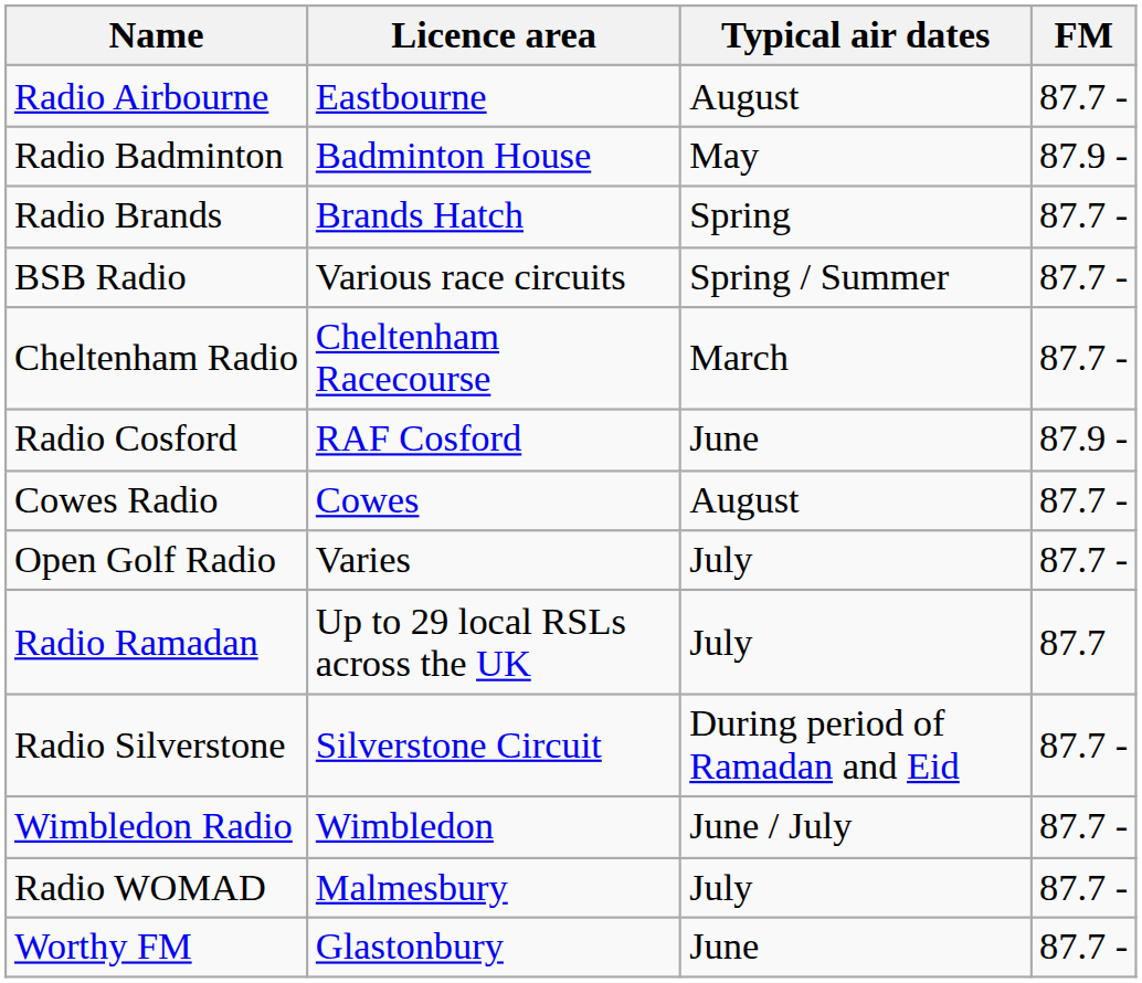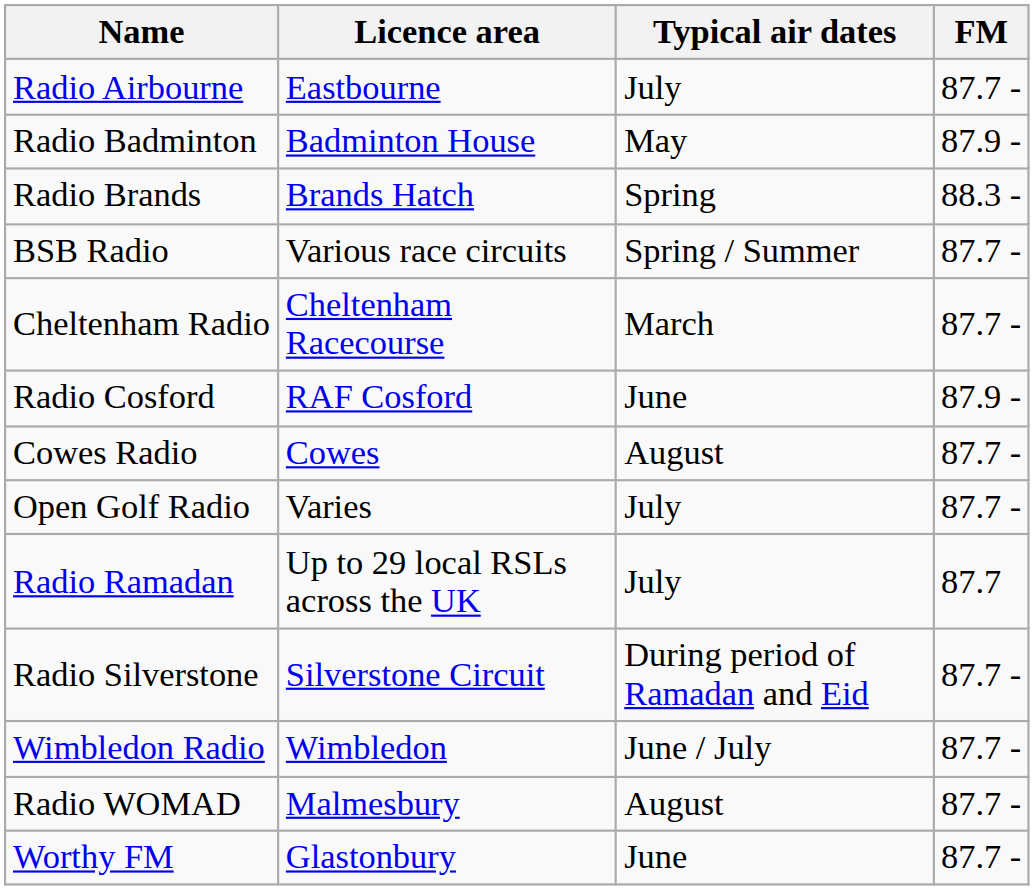 <table class="wikitable sortable">
 <tr>
 <th>Name</th>
 <th width=150>Licence area</th>
 <th width=140>Typical air dates</th>
 <th>FM</th>
 </tr>
 <tr>
 <td><a href='#'>Radio Airbourne</a></td>
 <td><a href='#'>Eastbourne</a></td>
-<td>August</td>
+<td>July</td>
 <td>87.7 - </td>
 </tr>
 <tr>
 <td>Radio Badminton</td>
 <td><a href='#'>Badminton House</a></td>
 <td>May</td>
 <td>87.9 - </td>
 </tr>
 <tr>
 <td>Radio Brands</td>
 <td><a href='#'>Brands Hatch</a></td>
 <td>Spring</td>
-<td>87.7 - </td>
+<td>88.3 - </td>
 </tr>
 <tr>
 <td>BSB Radio</td>
 <td>Various race circuits</td>
 <td>Spring / Summer</td>
 <td>87.7 - </td>
 </tr>
 <tr>
 <td>Cheltenham Radio</td>
 <td><a href='#'>Cheltenham Racecourse</a></td>
 <td>March</td>
 <td>87.7 - </td>
 </tr>
 <tr>
 <td>Radio Cosford</td>
 <td><a href='#'>RAF Cosford</a></td>
 <td>June</td>
 <td>87.9 - </td>
 </tr>
 <tr>
 <td>Cowes Radio</td>
 <td><a href='#'>Cowes</a></td>
 <td>August</td>
 <td>87.7 - </td>
 </tr>
 <tr>
 <td>Open Golf Radio</td>
 <td>Varies</td>
 <td>July</td>
 <td>87.7 - </td>
 </tr>
 <tr>
 <td><a href='#'>Radio Ramadan</a></td>
 <td>Up to 29 local RSLs across the <a href='#'>UK</a></td>
 <td>July</td>
 <td>87.7</td>
 </tr>
 <tr>
 <td>Radio Silverstone</td>
 <td><a href='#'>Silverstone Circuit</a></td>
 <td>During period of <a href='#'>Ramadan</a> and <a href='#'>Eid</a></td>
 <td>87.7 - </td>
 </tr>
 <tr>
 <td><a href='#'>Wimbledon Radio</a></td>
 <td><a href='#'>Wimbledon</a></td>
 <td>June / July</td>
 <td>87.7 - </td>
 </tr>
 <tr>
 <td>Radio WOMAD</td>
 <td><a href='#'>Malmesbury</a></td>
-<td>July</td>
+<td>August</td>
 <td>87.7 - </td>
 </tr>
 <tr>
 <td><a href='#'>Worthy FM</a></td>
 <td><a href='#'>Glastonbury</a></td>
 <td>June</td>
 <td>87.7 - </td>
 </tr>
 </table>
